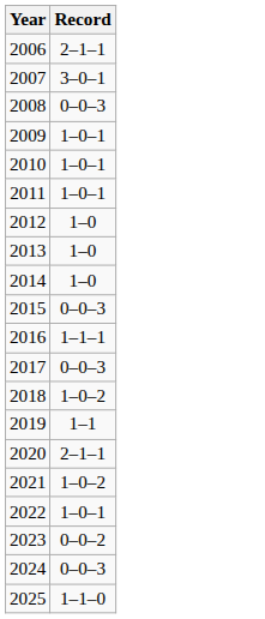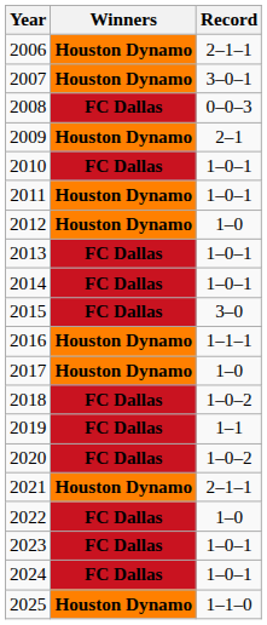 <table class="wikitable" style="text-align: center;">
 <tr>
 <th>Year</th>
+<th>Winners</th>
 <th>Record</th>
 </tr>
 <tr>
 <td>2006</td>
+<td bgcolor=#FF8000><span><strong>Houston Dynamo</strong></span></td>
 <td>2–1–1</td>
 </tr>
 <tr>
 <td>2007</td>
+<td bgcolor=#FF8000><span><strong>Houston Dynamo</strong></span></td>
 <td>3–0–1</td>
 </tr>
 <tr>
 <td>2008</td>
+<td bgcolor=#C91320><span><strong>FC Dallas</strong></span></td>
 <td>0–0–3</td>
 </tr>
 <tr>
 <td>2009</td>
-<td>1–0–1</td>
+<td bgcolor=#FF8000><span><strong>Houston Dynamo</strong></span></td>
+<td>2–1</td>
 </tr>
 <tr>
 <td>2010</td>
+<td bgcolor=#C91320><span><strong>FC Dallas</strong></span></td>
 <td>1–0–1</td>
 </tr>
 <tr>
 <td>2011</td>
+<td bgcolor=#FF8000><span><strong>Houston Dynamo</strong></span></td>
 <td>1–0–1</td>
 </tr>
 <tr>
 <td>2012</td>
+<td bgcolor=#FF8000><span><strong>Houston Dynamo</strong></span></td>
 <td>1–0</td>
 </tr>
 <tr>
 <td>2013</td>
-<td>1–0</td>
+<td bgcolor=#C91320><span><strong>FC Dallas</strong></span></td>
+<td>1–0–1</td>
 </tr>
 <tr>
 <td>2014</td>
-<td>1–0</td>
+<td bgcolor=#C91320><span><strong>FC Dallas</strong></span></td>
+<td>1–0–1</td>
 </tr>
 <tr>
 <td>2015</td>
-<td>0–0–3</td>
+<td bgcolor=#C91320><span><strong>FC Dallas</strong></span></td>
+<td>3–0</td>
 </tr>
 <tr>
 <td>2016</td>
+<td bgcolor=#FF8000><span><strong>Houston Dynamo</strong></span></td>
 <td>1–1–1</td>
 </tr>
 <tr>
 <td>2017</td>
-<td>0–0–3</td>
+<td bgcolor=#FF8000><span><strong>Houston Dynamo</strong></span></td>
+<td>1–0</td>
 </tr>
 <tr>
 <td>2018</td>
+<td bgcolor=#C91320><span><strong>FC Dallas</strong></span></td>
 <td>1–0–2</td>
 </tr>
 <tr>
 <td>2019</td>
+<td bgcolor=#C91320><span><strong>FC Dallas</strong></span></td>
 <td>1–1</td>
 </tr>
 <tr>
 <td>2020</td>
+<td bgcolor=#C91320><span><strong>FC Dallas</strong></span></td>
+<td>1–0–2</td>
+</tr>
+<tr>
+<td>2021</td>
+<td bgcolor=#FF8000><span><strong>Houston Dynamo</strong></span></td>
 <td>2–1–1</td>
 </tr>
 <tr>
-<td>2021</td>
-<td>1–0–2</td>
+<td>2022</td>
+<td bgcolor=#C91320><span><strong>FC Dallas</strong></span></td>
+<td>1–0</td>
 </tr>
 <tr>
-<td>2022</td>
+<td>2023</td>
+<td bgcolor=#C91320><span><strong>FC Dallas</strong></span></td>
 <td>1–0–1</td>
 </tr>
 <tr>
-<td>2023</td>
-<td>0–0–2</td>
-</tr>
-<tr>
 <td>2024</td>
-<td>0–0–3</td>
+<td bgcolor=#C91320><span><strong>FC Dallas</strong></span></td>
+<td>1–0–1</td>
 </tr>
 <tr>
 <td>2025</td>
+<td bgcolor=#FF8000><span><strong>Houston Dynamo</strong></span></td>
 <td>1–1–0</td>
 </tr>
 </table>
